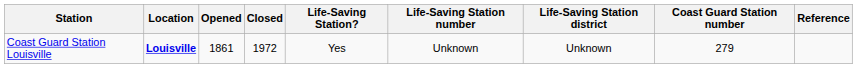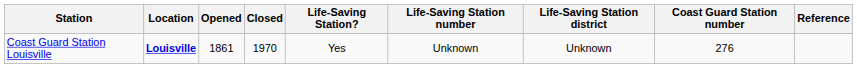 <table class="wikitable sortable" style="text-align:left;">
 <tr>
 <th>Station</th>
 <th>Location</th>
 <th>Opened</th>
 <th>Closed</th>
 <th>Life-Saving Station?</th>
 <th>Life-Saving Station number</th>
 <th>Life-Saving Station district</th>
 <th>Coast Guard Station number</th>
 <th>Reference</th>
 </tr>
 <tr>
 <td><a href='#'>Coast Guard Station Louisville</a></td>
 <td><strong><a href='#'>Louisville</a></strong></td>
 <td align="center">1861</td>
-<td align="center">1972</td>
+<td align="center">1970</td>
 <td align="center">Yes</td>
 <td align="center">Unknown</td>
 <td align="center">Unknown</td>
-<td align="center">279</td>
+<td align="center">276</td>
 <td align="center"></td>
 </tr>
 </table>
